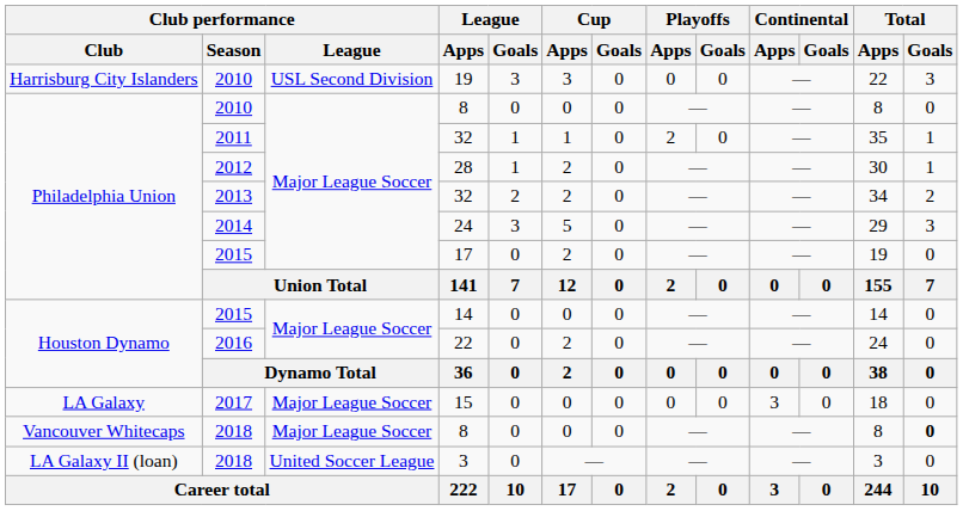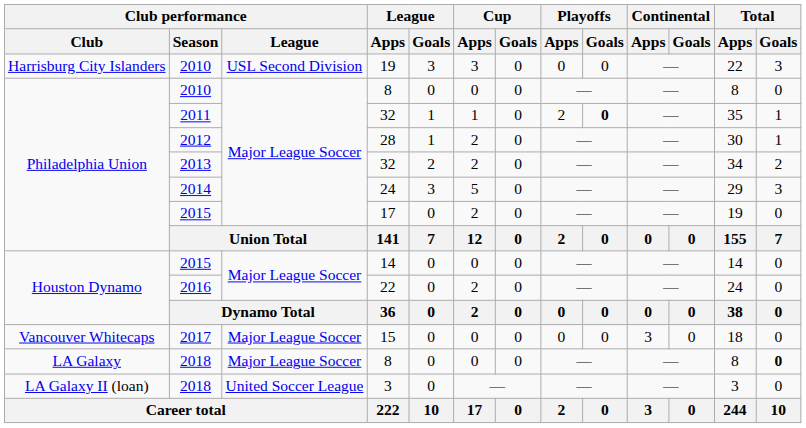 <table class="wikitable" style="text-align:center">
 <tr>
 <th colspan="3">Club performance</th>
 <th colspan="2">League</th>
 <th colspan="2">Cup</th>
 <th colspan="2">Playoffs</th>
 <th colspan="2">Continental</th>
 <th colspan="2">Total</th>
 </tr>
 <tr>
 <th>Club</th>
 <th>Season</th>
 <th>League</th>
 <th>Apps</th>
 <th>Goals</th>
 <th>Apps</th>
 <th>Goals</th>
 <th>Apps</th>
 <th>Goals</th>
 <th>Apps</th>
 <th>Goals</th>
 <th>Apps</th>
 <th>Goals</th>
 </tr>
 <tr>
 <td><a href='#'>Harrisburg City Islanders</a></td>
 <td><a href='#'>2010</a></td>
 <td><a href='#'>USL Second Division</a></td>
 <td>19</td>
 <td>3</td>
 <td>3</td>
 <td>0</td>
 <td>0</td>
 <td>0</td>
 <td colspan="2">—</td>
 <td>22</td>
 <td>3</td>
 </tr>
 <tr>
 <td rowspan="7"><a href='#'>Philadelphia Union</a></td>
 <td><a href='#'>2010</a></td>
 <td rowspan="6"><a href='#'>Major League Soccer</a></td>
 <td>8</td>
 <td>0</td>
 <td>0</td>
 <td>0</td>
 <td colspan="2">—</td>
 <td colspan="2">—</td>
 <td>8</td>
 <td>0</td>
 </tr>
 <tr>
 <td><a href='#'>2011</a></td>
 <td>32</td>
 <td>1</td>
 <td>1</td>
 <td>0</td>
 <td>2</td>
-<td>0</td>
+<td><strong>0</strong></td>
 <td colspan="2">—</td>
 <td>35</td>
 <td>1</td>
 </tr>
 <tr>
 <td><a href='#'>2012</a></td>
 <td>28</td>
 <td>1</td>
 <td>2</td>
 <td>0</td>
 <td colspan="2">—</td>
 <td colspan="2">—</td>
 <td>30</td>
 <td>1</td>
 </tr>
 <tr>
 <td><a href='#'>2013</a></td>
 <td>32</td>
 <td>2</td>
 <td>2</td>
 <td>0</td>
 <td colspan="2">—</td>
 <td colspan="2">—</td>
 <td>34</td>
 <td>2</td>
 </tr>
 <tr>
 <td><a href='#'>2014</a></td>
 <td>24</td>
 <td>3</td>
 <td>5</td>
 <td>0</td>
 <td colspan="2">—</td>
 <td colspan="2">—</td>
 <td>29</td>
 <td>3</td>
 </tr>
 <tr>
 <td><a href='#'>2015</a></td>
 <td>17</td>
 <td>0</td>
 <td>2</td>
 <td>0</td>
 <td colspan="2">—</td>
 <td colspan="2">—</td>
 <td>19</td>
 <td>0</td>
 </tr>
 <tr>
 <th colspan="2">Union Total</th>
 <th>141</th>
 <th>7</th>
 <th>12</th>
 <th>0</th>
 <th>2</th>
 <th>0</th>
 <th>0</th>
 <th>0</th>
 <th>155</th>
 <th>7</th>
 </tr>
 <tr>
 <td rowspan="3"><a href='#'>Houston Dynamo</a></td>
 <td><a href='#'>2015</a></td>
 <td rowspan="2"><a href='#'>Major League Soccer</a></td>
 <td>14</td>
 <td>0</td>
 <td>0</td>
 <td>0</td>
 <td colspan="2">—</td>
 <td colspan="2">—</td>
 <td>14</td>
 <td>0</td>
 </tr>
 <tr>
 <td><a href='#'>2016</a></td>
 <td>22</td>
 <td>0</td>
 <td>2</td>
 <td>0</td>
 <td colspan="2">—</td>
 <td colspan="2">—</td>
 <td>24</td>
 <td>0</td>
 </tr>
 <tr>
 <th colspan="2">Dynamo Total</th>
 <th>36</th>
 <th>0</th>
 <th>2</th>
 <th>0</th>
 <th>0</th>
 <th>0</th>
 <th>0</th>
 <th>0</th>
 <th>38</th>
 <th>0</th>
 </tr>
 <tr>
-<td><a href='#'>LA Galaxy</a></td>
+<td><a href='#'>Vancouver Whitecaps</a></td>
 <td><a href='#'>2017</a></td>
 <td><a href='#'>Major League Soccer</a></td>
 <td>15</td>
 <td>0</td>
 <td>0</td>
 <td>0</td>
 <td>0</td>
 <td>0</td>
 <td>3</td>
 <td>0</td>
 <td>18</td>
 <td>0</td>
 </tr>
 <tr>
-<td><a href='#'>Vancouver Whitecaps</a></td>
+<td><a href='#'>LA Galaxy</a></td>
 <td><a href='#'>2018</a></td>
 <td><a href='#'>Major League Soccer</a></td>
 <td>8</td>
 <td>0</td>
 <td>0</td>
 <td>0</td>
 <td colspan="2">—</td>
 <td colspan="2">—</td>
 <td>8</td>
 <td><strong>0</strong></td>
 </tr>
 <tr>
 <td><a href='#'>LA Galaxy II</a> (loan)</td>
 <td><a href='#'>2018</a></td>
 <td><a href='#'>United Soccer League</a></td>
 <td>3</td>
 <td>0</td>
 <td colspan="2">—</td>
 <td colspan="2">—</td>
 <td colspan="2">—</td>
 <td>3</td>
 <td>0</td>
 </tr>
 <tr>
 <th colspan="3">Career total</th>
 <th>222</th>
 <th>10</th>
 <th>17</th>
 <th>0</th>
 <th>2</th>
 <th>0</th>
 <th>3</th>
 <th>0</th>
 <th>244</th>
 <th>10</th>
 </tr>
 </table>
